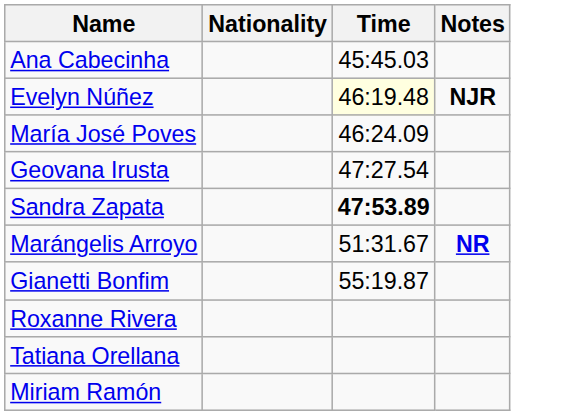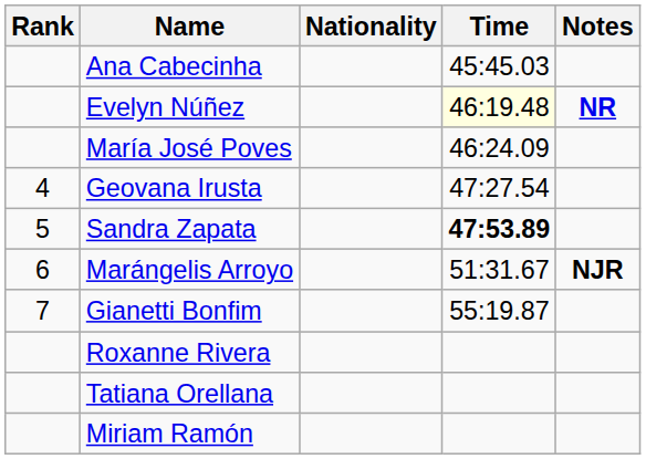 <table class="wikitable sortable" style="text-align:center;font-size:95%">
 <tr>
+<th>Rank</th>
 <th>Name</th>
 <th>Nationality</th>
 <th>Time</th>
 <th>Notes</th>
 </tr>
 <tr>
+<td></td>
 <td align=left><a href='#'>Ana Cabecinha</a></td>
 <td align=left></td>
 <td>45:45.03</td>
 <td></td>
 </tr>
 <tr>
+<td></td>
 <td align=left><a href='#'>Evelyn Núñez</a></td>
 <td align=left></td>
 <td style="background: lightyellow;">46:19.48</td>
-<td><strong>NJR</strong></td>
+<td><strong><a href='#'>NR</a></strong></td>
 </tr>
 <tr>
+<td></td>
 <td align=left><a href='#'>María José Poves</a></td>
 <td align=left></td>
 <td>46:24.09</td>
 <td></td>
 </tr>
 <tr>
+<td>4</td>
 <td align=left><a href='#'>Geovana Irusta</a></td>
 <td align=left></td>
 <td>47:27.54</td>
 <td></td>
 </tr>
 <tr>
+<td>5</td>
 <td align=left><a href='#'>Sandra Zapata</a></td>
 <td align=left></td>
 <td><strong>47:53.89</strong></td>
 <td></td>
 </tr>
 <tr>
+<td>6</td>
 <td align=left><a href='#'>Marángelis Arroyo</a></td>
 <td align=left></td>
 <td>51:31.67</td>
-<td><strong><a href='#'>NR</a></strong></td>
+<td><strong>NJR</strong></td>
 </tr>
 <tr>
+<td>7</td>
 <td align=left><a href='#'>Gianetti Bonfim</a></td>
 <td align=left></td>
 <td>55:19.87</td>
 <td></td>
 </tr>
 <tr>
+<td></td>
 <td align=left><a href='#'>Roxanne Rivera</a></td>
 <td align=left></td>
 <td></td>
 <td></td>
 </tr>
 <tr>
+<td></td>
 <td align=left><a href='#'>Tatiana Orellana</a></td>
 <td align=left></td>
 <td></td>
 <td></td>
 </tr>
 <tr>
+<td></td>
 <td align=left><a href='#'>Miriam Ramón</a></td>
 <td align=left></td>
 <td></td>
 <td></td>
 </tr>
 </table>
